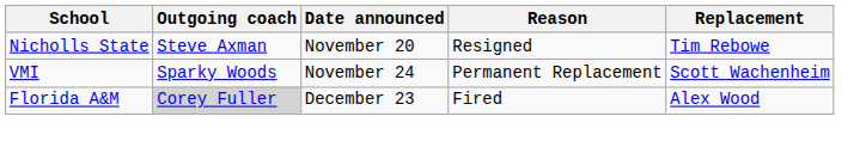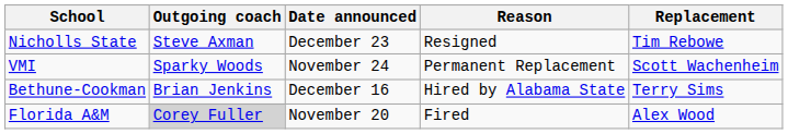 <table class="wikitable">
 <tr>
 <th>School</th>
 <th>Outgoing coach</th>
 <th>Date announced</th>
 <th>Reason</th>
 <th>Replacement</th>
 </tr>
 <tr>
 <td><a href='#'>Nicholls State</a></td>
 <td><a href='#'>Steve Axman</a></td>
-<td>November 20</td>
+<td>December 23</td>
 <td>Resigned</td>
 <td><a href='#'>Tim Rebowe</a></td>
 </tr>
 <tr>
 <td><a href='#'>VMI</a></td>
 <td><a href='#'>Sparky Woods</a></td>
 <td>November 24</td>
 <td>Permanent Replacement</td>
 <td><a href='#'>Scott Wachenheim</a></td>
 </tr>
 <tr>
+<td><a href='#'>Bethune-Cookman</a></td>
+<td><a href='#'>Brian Jenkins</a></td>
+<td>December 16</td>
+<td>Hired by <a href='#'>Alabama State</a></td>
+<td><a href='#'>Terry Sims</a></td>
+</tr>
+<tr>
 <td><a href='#'>Florida A&M</a></td>
 <td style="background: lightgrey;"><a href='#'>Corey Fuller</a></td>
-<td>December 23</td>
+<td>November 20</td>
 <td>Fired</td>
 <td><a href='#'>Alex Wood</a></td>
 </tr>
 </table>
